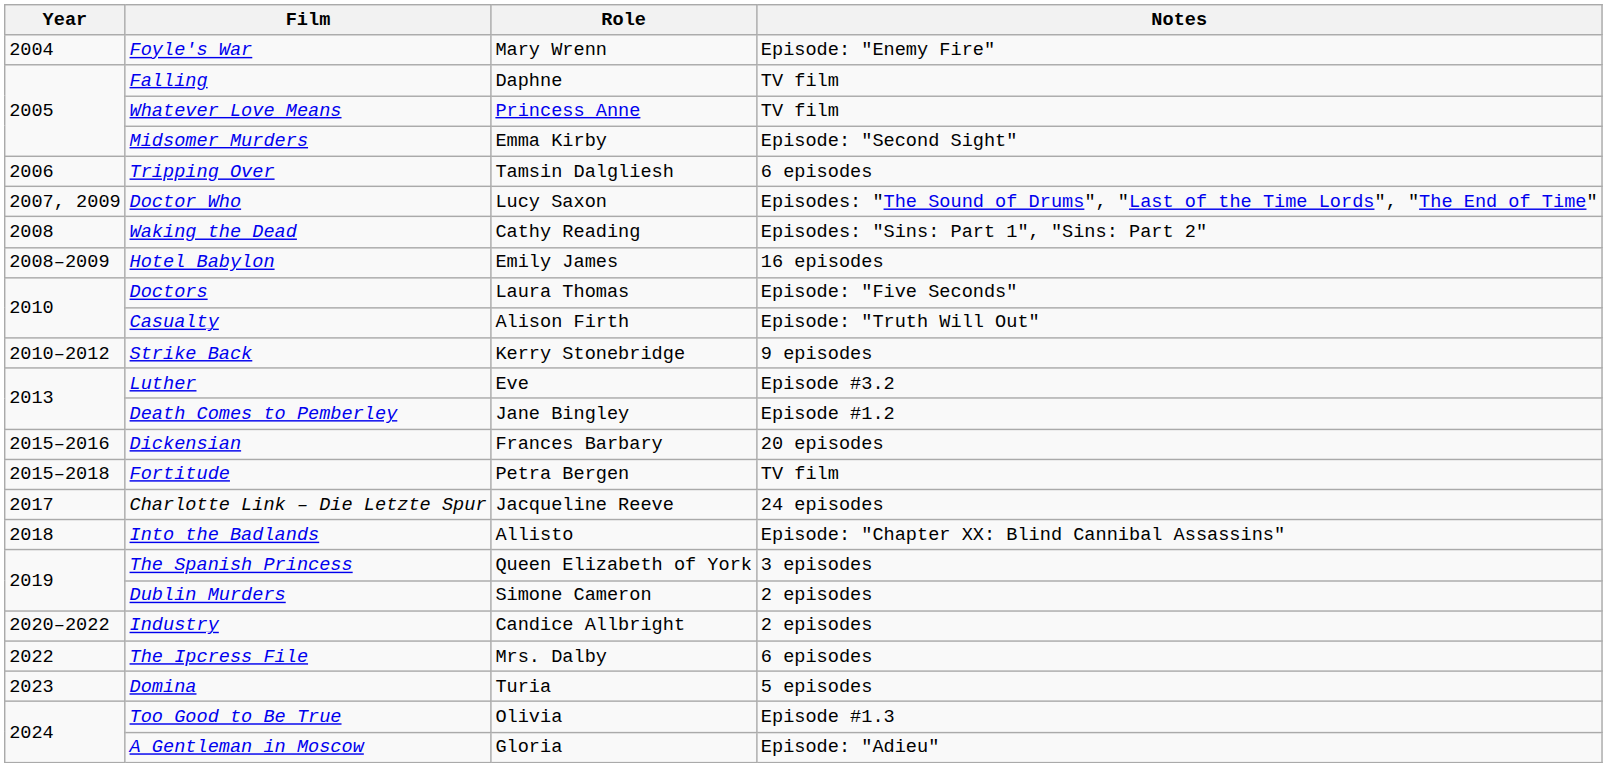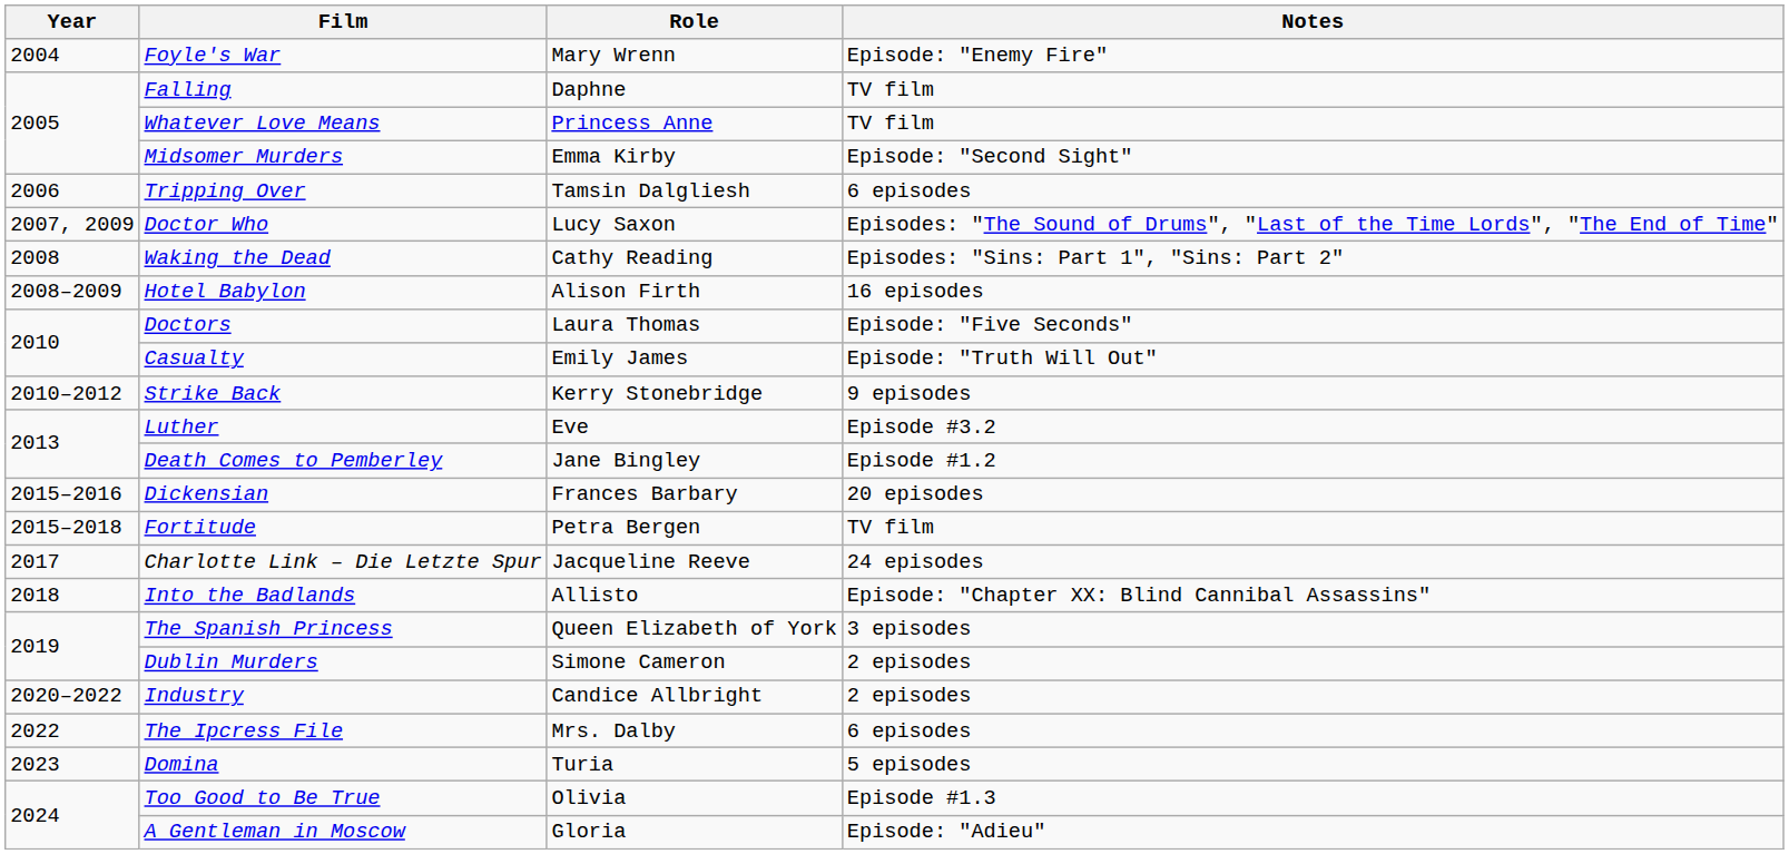 <table class="wikitable sortable">
 <tr>
 <th>Year</th>
 <th>Film</th>
 <th>Role</th>
 <th class="unsortable">Notes</th>
 </tr>
 <tr>
 <td>2004</td>
 <td><em><a href='#'>Foyle's War</a></em></td>
 <td>Mary Wrenn</td>
 <td>Episode: "Enemy Fire"</td>
 </tr>
 <tr>
 <td rowspan="3">2005</td>
 <td><em><a href='#'>Falling</a></em></td>
 <td>Daphne</td>
 <td>TV film</td>
 </tr>
 <tr>
 <td><em><a href='#'>Whatever Love Means</a></em></td>
 <td><a href='#'>Princess Anne</a></td>
 <td>TV film</td>
 </tr>
 <tr>
 <td><em><a href='#'>Midsomer Murders</a></em></td>
 <td>Emma Kirby</td>
 <td>Episode: "Second Sight"</td>
 </tr>
 <tr>
 <td>2006</td>
 <td><em><a href='#'>Tripping Over</a></em></td>
 <td>Tamsin Dalgliesh</td>
 <td>6 episodes</td>
 </tr>
 <tr>
 <td>2007, 2009</td>
 <td><em><a href='#'>Doctor Who</a></em></td>
 <td>Lucy Saxon</td>
 <td>Episodes: "<a href='#'>The Sound of Drums</a>", "<a href='#'>Last of the Time Lords</a>", "<a href='#'>The End of Time</a>"</td>
 </tr>
 <tr>
 <td>2008</td>
 <td><em><a href='#'>Waking the Dead</a></em></td>
 <td>Cathy Reading</td>
 <td>Episodes: "Sins: Part 1", "Sins: Part 2"</td>
 </tr>
 <tr>
 <td>2008–2009</td>
 <td><em><a href='#'>Hotel Babylon</a></em></td>
-<td>Emily James</td>
+<td>Alison Firth</td>
 <td>16 episodes</td>
 </tr>
 <tr>
 <td rowspan="2">2010</td>
 <td><em><a href='#'>Doctors</a></em></td>
 <td>Laura Thomas</td>
 <td>Episode: "Five Seconds"</td>
 </tr>
 <tr>
 <td><em><a href='#'>Casualty</a></em></td>
-<td>Alison Firth</td>
+<td>Emily James</td>
 <td>Episode: "Truth Will Out"</td>
 </tr>
 <tr>
 <td>2010–2012</td>
 <td><em><a href='#'>Strike Back</a></em></td>
 <td>Kerry Stonebridge</td>
 <td>9 episodes</td>
 </tr>
 <tr>
 <td rowspan="2">2013</td>
 <td><em><a href='#'>Luther</a></em></td>
 <td>Eve</td>
 <td>Episode #3.2</td>
 </tr>
 <tr>
 <td><em><a href='#'>Death Comes to Pemberley</a></em></td>
 <td>Jane Bingley</td>
 <td>Episode #1.2</td>
 </tr>
 <tr>
 <td>2015–2016</td>
 <td><em><a href='#'>Dickensian</a></em></td>
 <td>Frances Barbary</td>
 <td>20 episodes</td>
 </tr>
 <tr>
 <td>2015–2018</td>
 <td><em><a href='#'>Fortitude</a></em></td>
 <td>Petra Bergen</td>
 <td>TV film</td>
 </tr>
 <tr>
 <td>2017</td>
 <td><em>Charlotte Link – Die Letzte Spur</em></td>
 <td>Jacqueline Reeve</td>
 <td>24 episodes</td>
 </tr>
 <tr>
 <td>2018</td>
 <td><em><a href='#'>Into the Badlands</a></em></td>
 <td>Allisto</td>
 <td>Episode: "Chapter XX: Blind Cannibal Assassins"</td>
 </tr>
 <tr>
 <td rowspan="2">2019</td>
 <td><em><a href='#'>The Spanish Princess</a></em></td>
 <td>Queen Elizabeth of York</td>
 <td>3 episodes</td>
 </tr>
 <tr>
 <td><em><a href='#'>Dublin Murders</a></em></td>
 <td>Simone Cameron</td>
 <td>2 episodes</td>
 </tr>
 <tr>
 <td>2020–2022</td>
 <td><em><a href='#'>Industry</a></em></td>
 <td>Candice Allbright</td>
 <td>2 episodes</td>
 </tr>
 <tr>
 <td>2022</td>
 <td><em><a href='#'>The Ipcress File</a></em></td>
 <td>Mrs. Dalby</td>
 <td>6 episodes</td>
 </tr>
 <tr>
 <td>2023</td>
 <td><em><a href='#'>Domina</a></em></td>
 <td>Turia</td>
 <td>5 episodes</td>
 </tr>
 <tr>
 <td rowspan="2">2024</td>
 <td><em><a href='#'>Too Good to Be True</a></em></td>
 <td>Olivia</td>
 <td>Episode #1.3</td>
 </tr>
 <tr>
 <td><em><a href='#'>A Gentleman in Moscow</a></em></td>
 <td>Gloria</td>
 <td>Episode: "Adieu"</td>
 </tr>
 </table>
